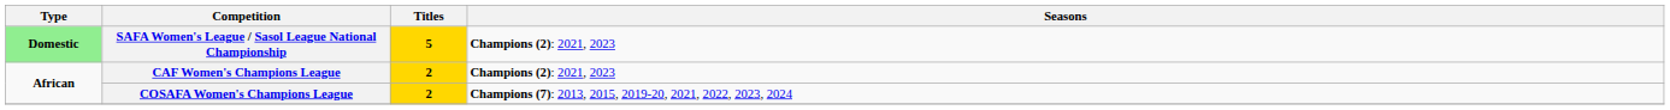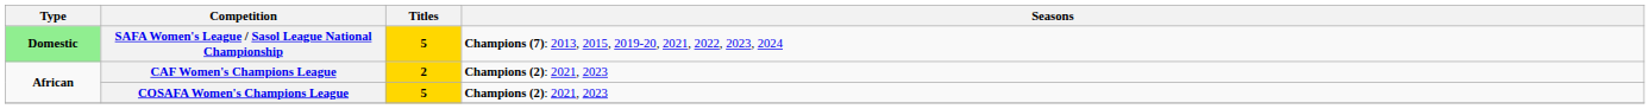 <table class="wikitable plainrowheaders" style="font-size:95%; text-align:center;">
 <tr>
 <th style="width: 1%;">Type</th>
 <th style="width: 5%;">Competition</th>
 <th style="width: 1%;">Titles</th>
 <th style="width: 21%;">Seasons</th>
 </tr>
 <tr>
 <td style="background: lightgreen;"><strong>Domestic</strong></td>
 <th scope=col><a href='#'>SAFA Women's League</a> / <a href='#'>Sasol League National Championship</a></th>
 <td bgcolor="gold"><strong>5</strong></td>
-<td align="left"><strong>Champions  (2)</strong>: <a href='#'>2021</a>, <a href='#'>2023</a><br></td>
+<td align="left"><strong>Champions (7)</strong>: <a href='#'>2013</a>, <a href='#'>2015</a>, <a href='#'>2019-20</a>, <a href='#'>2021</a>, <a href='#'>2022</a>, <a href='#'>2023</a>, <a href='#'>2024</a></td>
 </tr>
 <tr>
 <td rowspan="2"><strong>African</strong></td>
 <th scope=col><a href='#'>CAF Women's Champions League</a></th>
 <td align="center" bgcolor="gold"><strong>2</strong></td>
 <td align="left"><strong>Champions  (2)</strong>: <a href='#'>2021</a>, <a href='#'>2023</a><br></td>
 </tr>
 <tr>
 <th scope=col><a href='#'>COSAFA Women's Champions League</a></th>
-<td align="center" bgcolor="gold"><strong>2</strong></td>
-<td align="left"><strong>Champions (7)</strong>: <a href='#'>2013</a>, <a href='#'>2015</a>, <a href='#'>2019-20</a>, <a href='#'>2021</a>, <a href='#'>2022</a>, <a href='#'>2023</a>, <a href='#'>2024</a></td>
+<td align="center" bgcolor="gold"><strong>5</strong></td>
+<td align="left"><strong>Champions  (2)</strong>: <a href='#'>2021</a>, <a href='#'>2023</a><br></td>
 </tr>
 <tr>
 </tr>
 </table>
